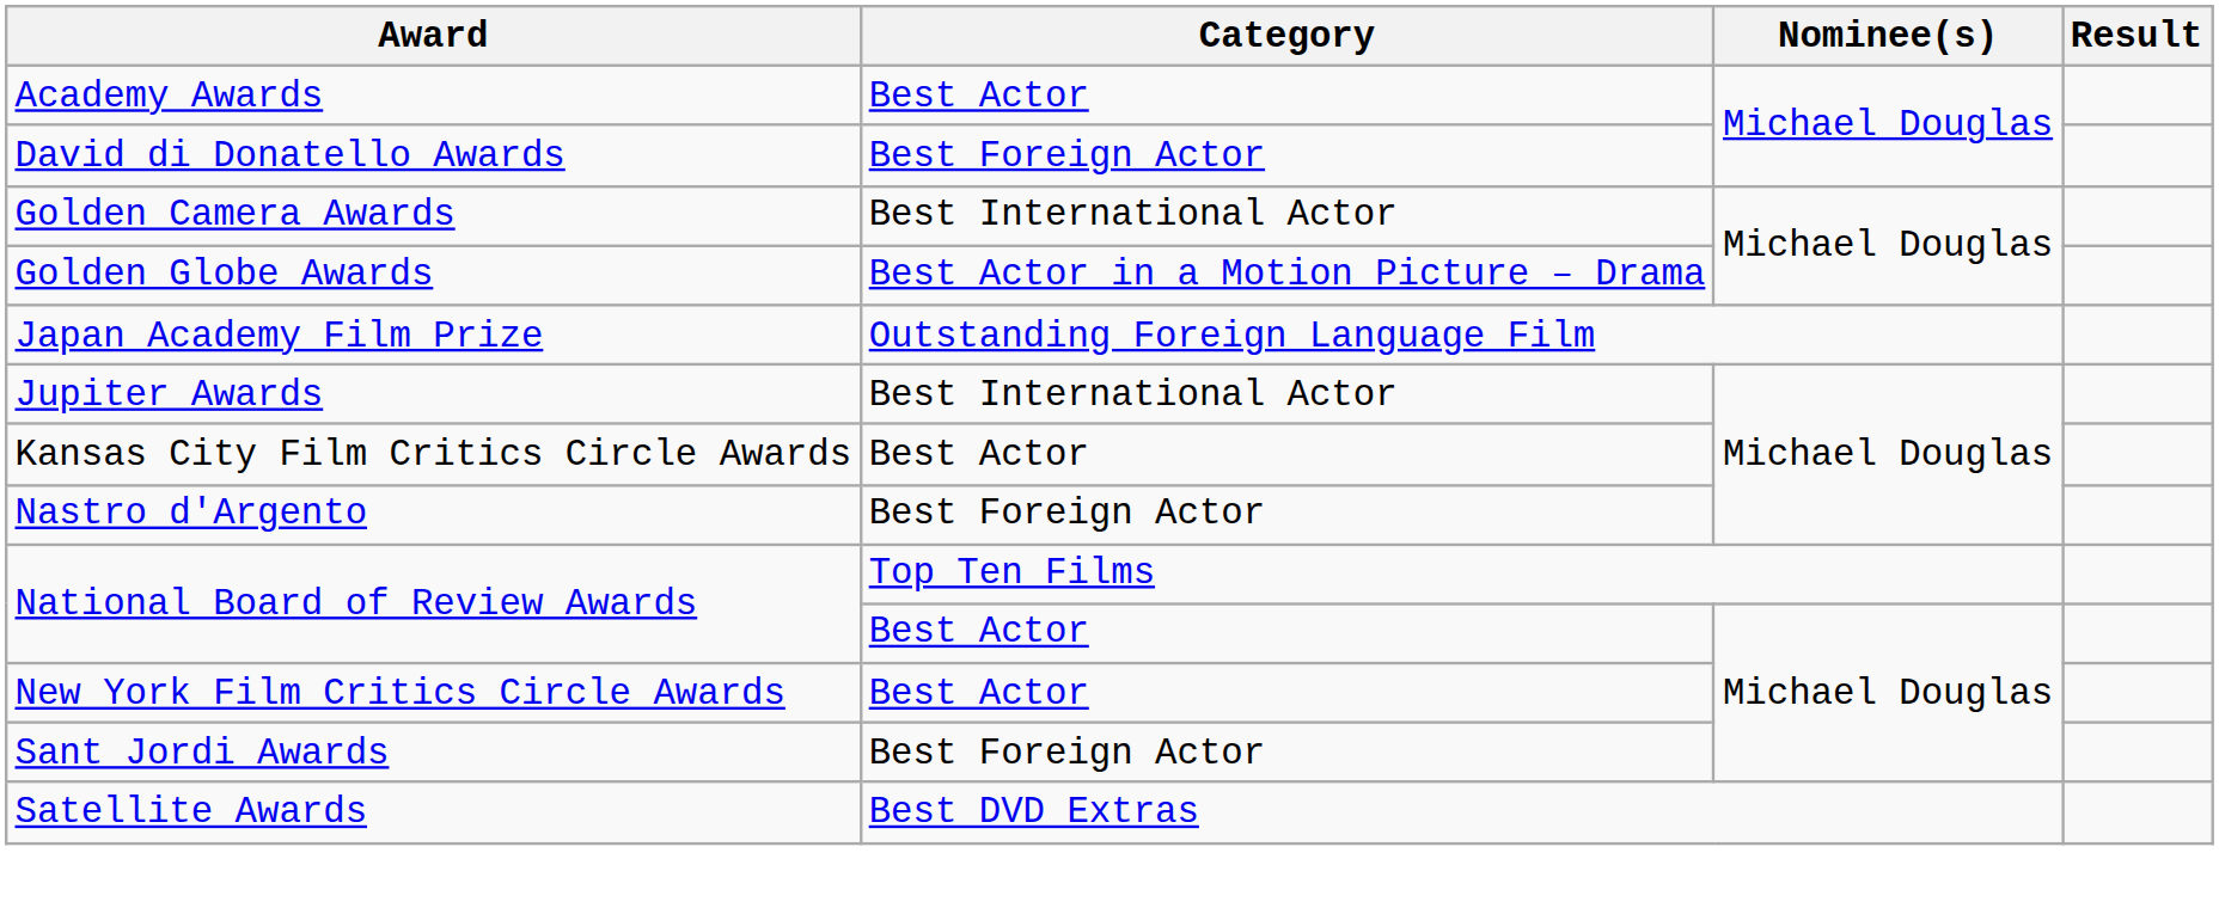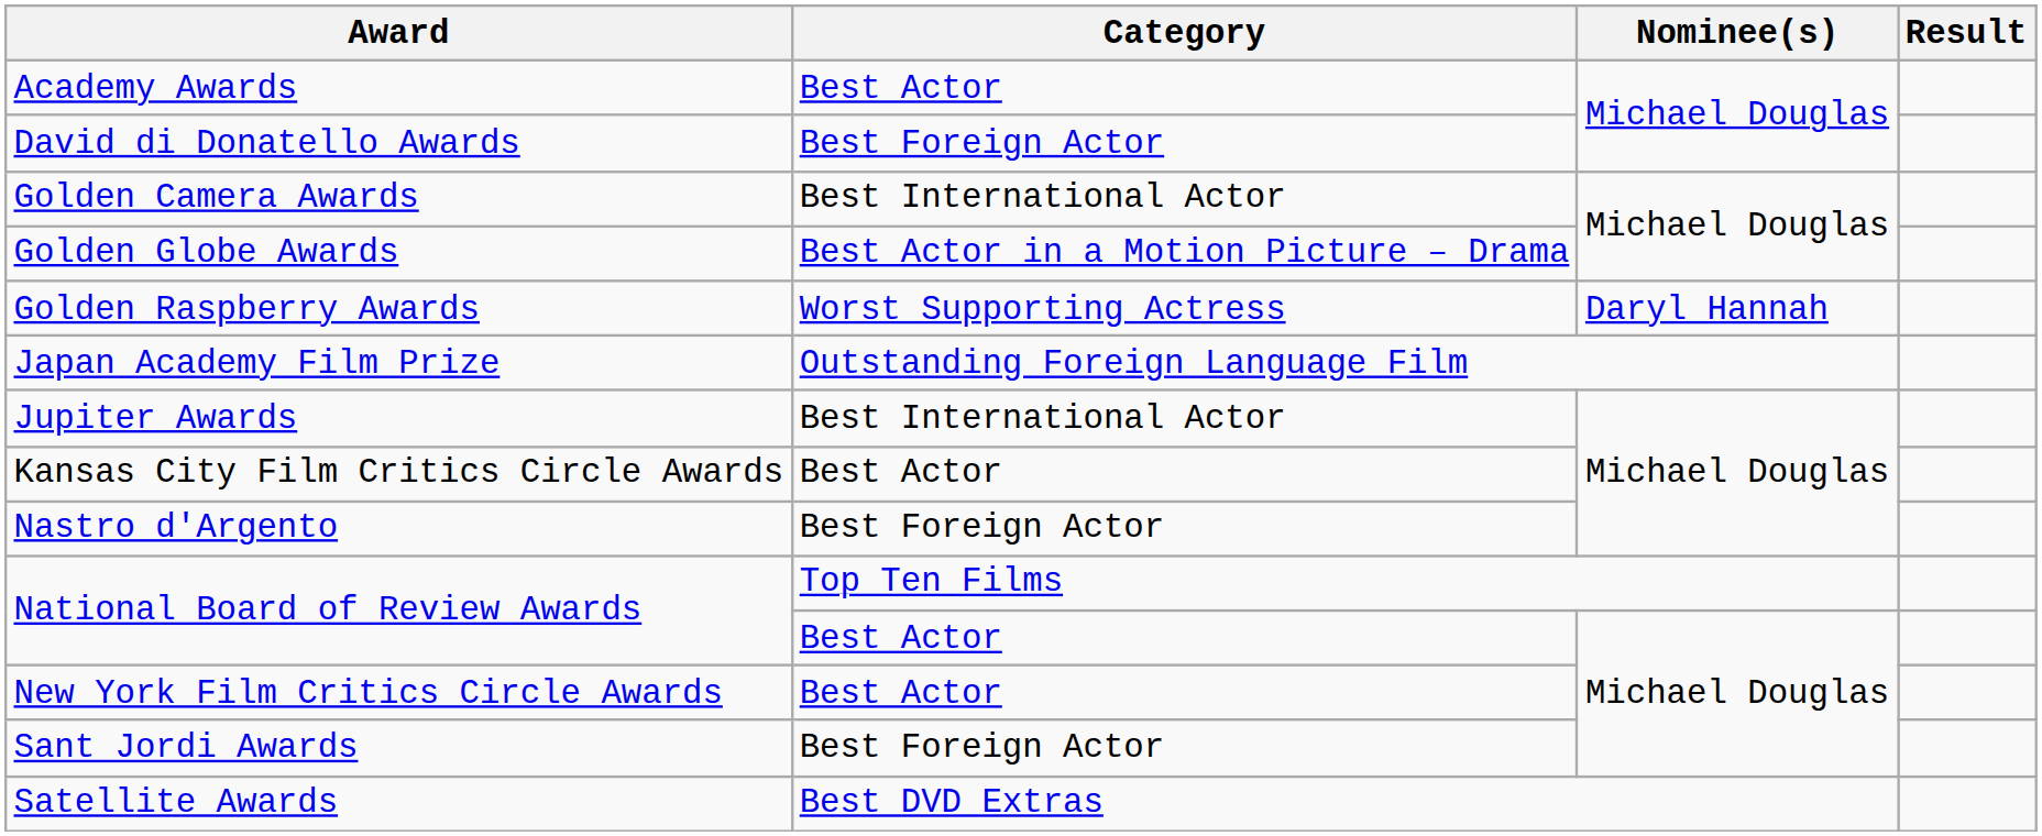 <table class="wikitable plainrowheaders">
 <tr>
 <th>Award</th>
 <th>Category</th>
 <th>Nominee(s)</th>
 <th>Result</th>
 </tr>
 <tr>
 <td><a href='#'>Academy Awards</a></td>
 <td><a href='#'>Best Actor</a></td>
 <td rowspan="2"><a href='#'>Michael Douglas</a></td>
 <td></td>
 </tr>
 <tr>
 <td><a href='#'>David di Donatello Awards</a></td>
 <td><a href='#'>Best Foreign Actor</a></td>
 <td></td>
 </tr>
 <tr>
 <td><a href='#'>Golden Camera Awards</a></td>
 <td>Best International Actor</td>
 <td rowspan="2">Michael Douglas</td>
 <td></td>
 </tr>
 <tr>
 <td><a href='#'>Golden Globe Awards</a></td>
 <td><a href='#'>Best Actor in a Motion Picture – Drama</a></td>
+<td></td>
+</tr>
+<tr>
+<td><a href='#'>Golden Raspberry Awards</a></td>
+<td><a href='#'>Worst Supporting Actress</a></td>
+<td><a href='#'>Daryl Hannah</a></td>
 <td></td>
 </tr>
 <tr>
 <td><a href='#'>Japan Academy Film Prize</a></td>
 <td colspan="2"><a href='#'>Outstanding Foreign Language Film</a></td>
 <td></td>
 </tr>
 <tr>
 <td><a href='#'>Jupiter Awards</a></td>
 <td>Best International Actor</td>
 <td rowspan="3">Michael Douglas</td>
 <td></td>
 </tr>
 <tr>
 <td>Kansas City Film Critics Circle Awards</td>
 <td>Best Actor</td>
 <td></td>
 </tr>
 <tr>
 <td><a href='#'>Nastro d'Argento</a></td>
 <td>Best Foreign Actor</td>
 <td></td>
 </tr>
 <tr>
 <td rowspan="2"><a href='#'>National Board of Review Awards</a></td>
 <td colspan="2"><a href='#'>Top Ten Films</a></td>
 <td></td>
 </tr>
 <tr>
 <td><a href='#'>Best Actor</a></td>
 <td rowspan="3">Michael Douglas</td>
 <td></td>
 </tr>
 <tr>
 <td><a href='#'>New York Film Critics Circle Awards</a></td>
 <td><a href='#'>Best Actor</a></td>
 <td></td>
 </tr>
 <tr>
 <td><a href='#'>Sant Jordi Awards</a></td>
 <td>Best Foreign Actor</td>
 <td></td>
 </tr>
 <tr>
 <td><a href='#'>Satellite Awards</a></td>
 <td colspan="2"><a href='#'>Best DVD Extras</a></td>
 <td></td>
 </tr>
 </table>
